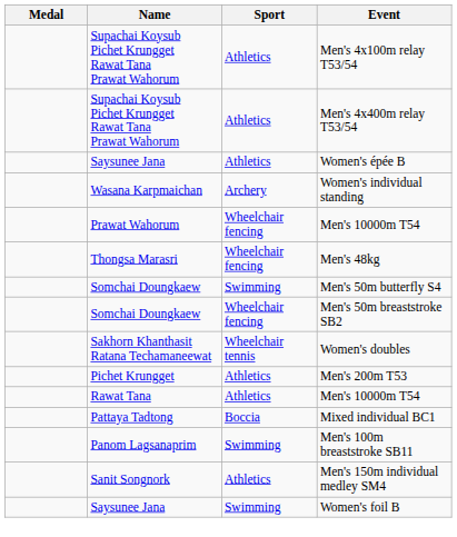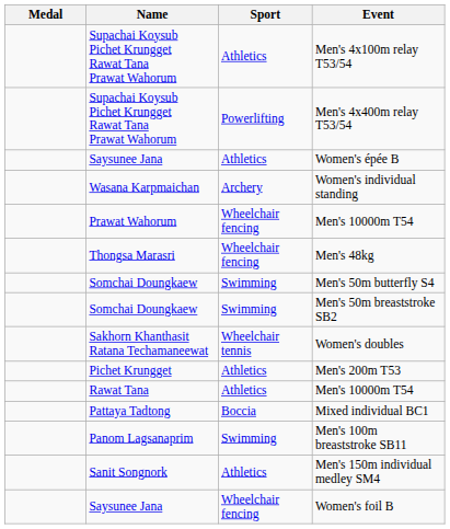 <table class="wikitable">
 <tr>
 <th style="width:6em">Medal</th>
 <th style="width:10em">Name</th>
 <th style="width:7em">Sport</th>
 <th style="width:10em">Event</th>
 </tr>
 <tr>
 <td></td>
 <td><a href='#'>Supachai Koysub</a><br> <a href='#'>Pichet Krungget</a><br> <a href='#'>Rawat Tana</a><br> <a href='#'>Prawat Wahorum</a></td>
 <td><a href='#'>Athletics</a></td>
 <td>Men's 4x100m relay T53/54</td>
 </tr>
 <tr>
 <td></td>
 <td><a href='#'>Supachai Koysub</a><br> <a href='#'>Pichet Krungget</a><br> <a href='#'>Rawat Tana</a><br> <a href='#'>Prawat Wahorum</a></td>
-<td><a href='#'>Athletics</a></td>
+<td><a href='#'>Powerlifting</a></td>
 <td>Men's 4x400m relay T53/54</td>
 </tr>
 <tr>
 <td></td>
 <td><a href='#'>Saysunee Jana</a></td>
 <td><a href='#'>Athletics</a></td>
 <td>Women's épée B</td>
 </tr>
 <tr>
 <td></td>
 <td><a href='#'>Wasana Karpmaichan</a></td>
 <td><a href='#'>Archery</a></td>
 <td>Women's individual standing</td>
 </tr>
 <tr>
 <td></td>
 <td><a href='#'>Prawat Wahorum</a></td>
 <td><a href='#'>Wheelchair fencing</a></td>
 <td>Men's 10000m T54</td>
 </tr>
 <tr>
 <td></td>
 <td><a href='#'>Thongsa Marasri</a></td>
 <td><a href='#'>Wheelchair fencing</a></td>
 <td>Men's 48kg</td>
 </tr>
 <tr>
 <td></td>
 <td><a href='#'>Somchai Doungkaew</a></td>
 <td><a href='#'>Swimming</a></td>
 <td>Men's 50m butterfly S4</td>
 </tr>
 <tr>
 <td></td>
 <td><a href='#'>Somchai Doungkaew</a></td>
-<td><a href='#'>Wheelchair fencing</a></td>
+<td><a href='#'>Swimming</a></td>
 <td>Men's 50m breaststroke SB2</td>
 </tr>
 <tr>
 <td></td>
 <td><a href='#'>Sakhorn Khanthasit</a><br> <a href='#'>Ratana Techamaneewat</a></td>
 <td><a href='#'>Wheelchair tennis</a></td>
 <td>Women's doubles</td>
 </tr>
 <tr>
 <td></td>
 <td><a href='#'>Pichet Krungget</a></td>
 <td><a href='#'>Athletics</a></td>
 <td>Men's 200m T53</td>
 </tr>
 <tr>
 <td></td>
 <td><a href='#'>Rawat Tana</a></td>
 <td><a href='#'>Athletics</a></td>
 <td>Men's 10000m T54</td>
 </tr>
 <tr>
 <td></td>
 <td><a href='#'>Pattaya Tadtong</a></td>
 <td><a href='#'>Boccia</a></td>
 <td>Mixed individual BC1</td>
 </tr>
 <tr>
 <td></td>
 <td><a href='#'>Panom Lagsanaprim</a></td>
 <td><a href='#'>Swimming</a></td>
 <td>Men's 100m breaststroke SB11</td>
 </tr>
 <tr>
 <td></td>
 <td><a href='#'>Sanit Songnork</a></td>
 <td><a href='#'>Athletics</a></td>
 <td>Men's 150m individual medley SM4</td>
 </tr>
 <tr>
 <td></td>
 <td><a href='#'>Saysunee Jana</a></td>
-<td><a href='#'>Swimming</a></td>
+<td><a href='#'>Wheelchair fencing</a></td>
 <td>Women's foil B</td>
 </tr>
 </table>
